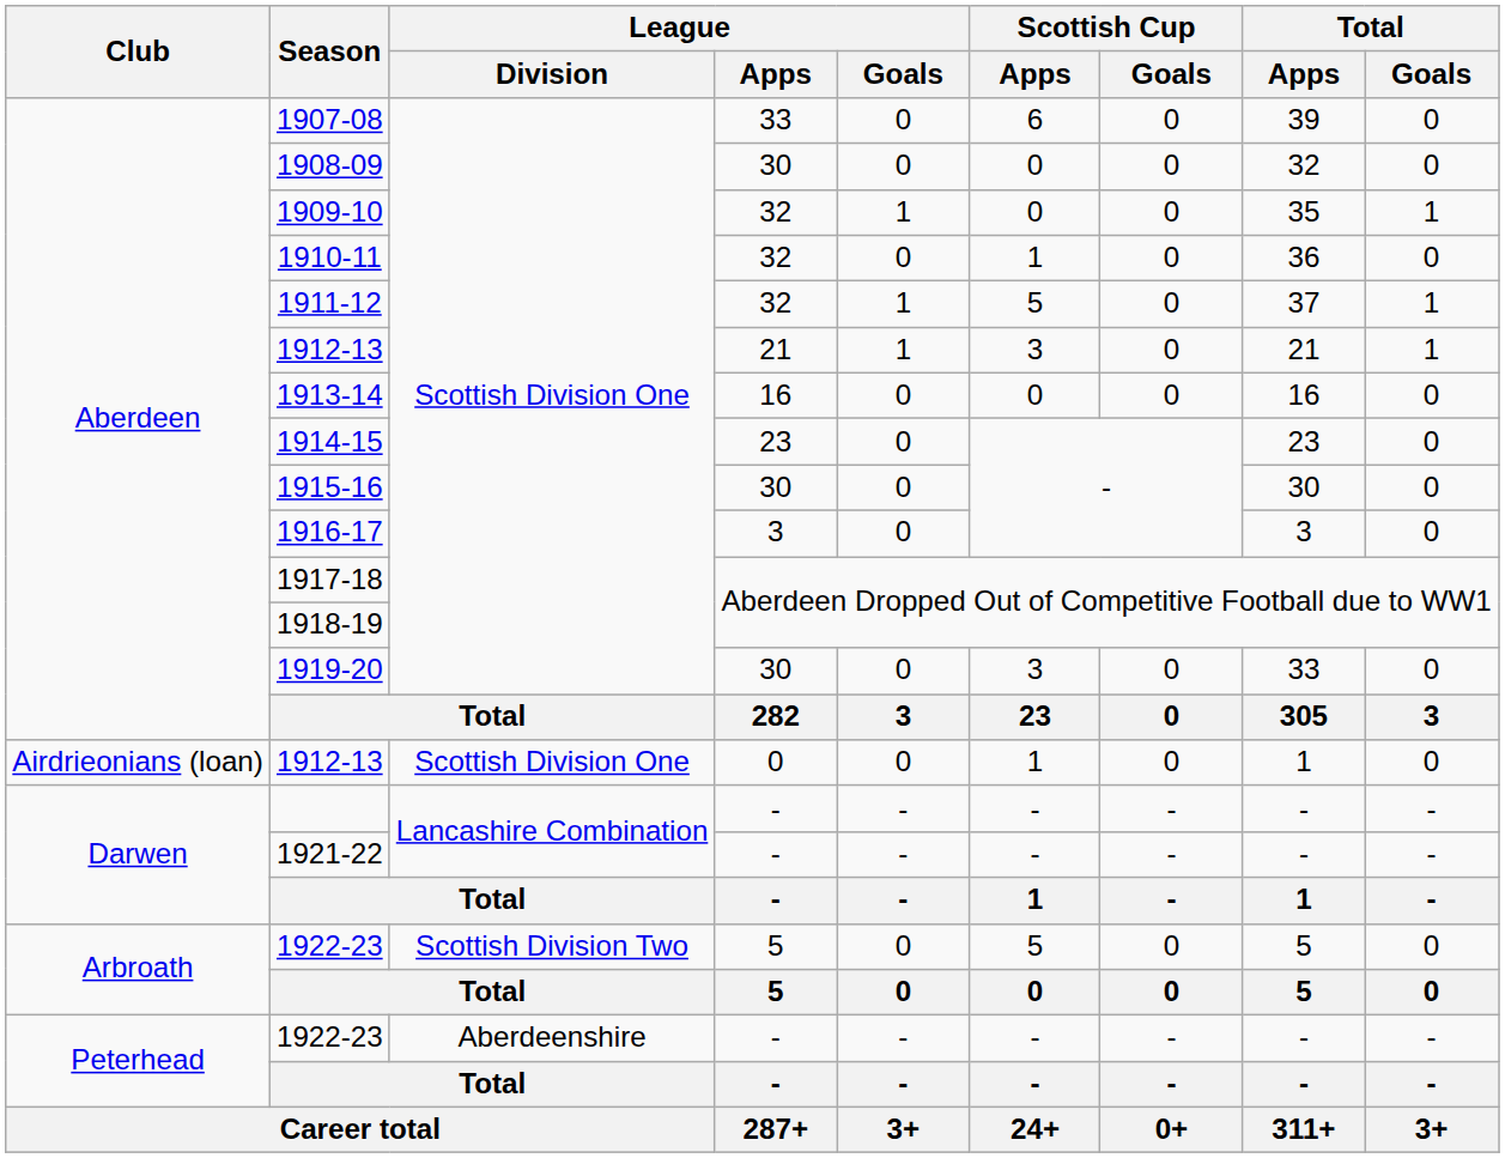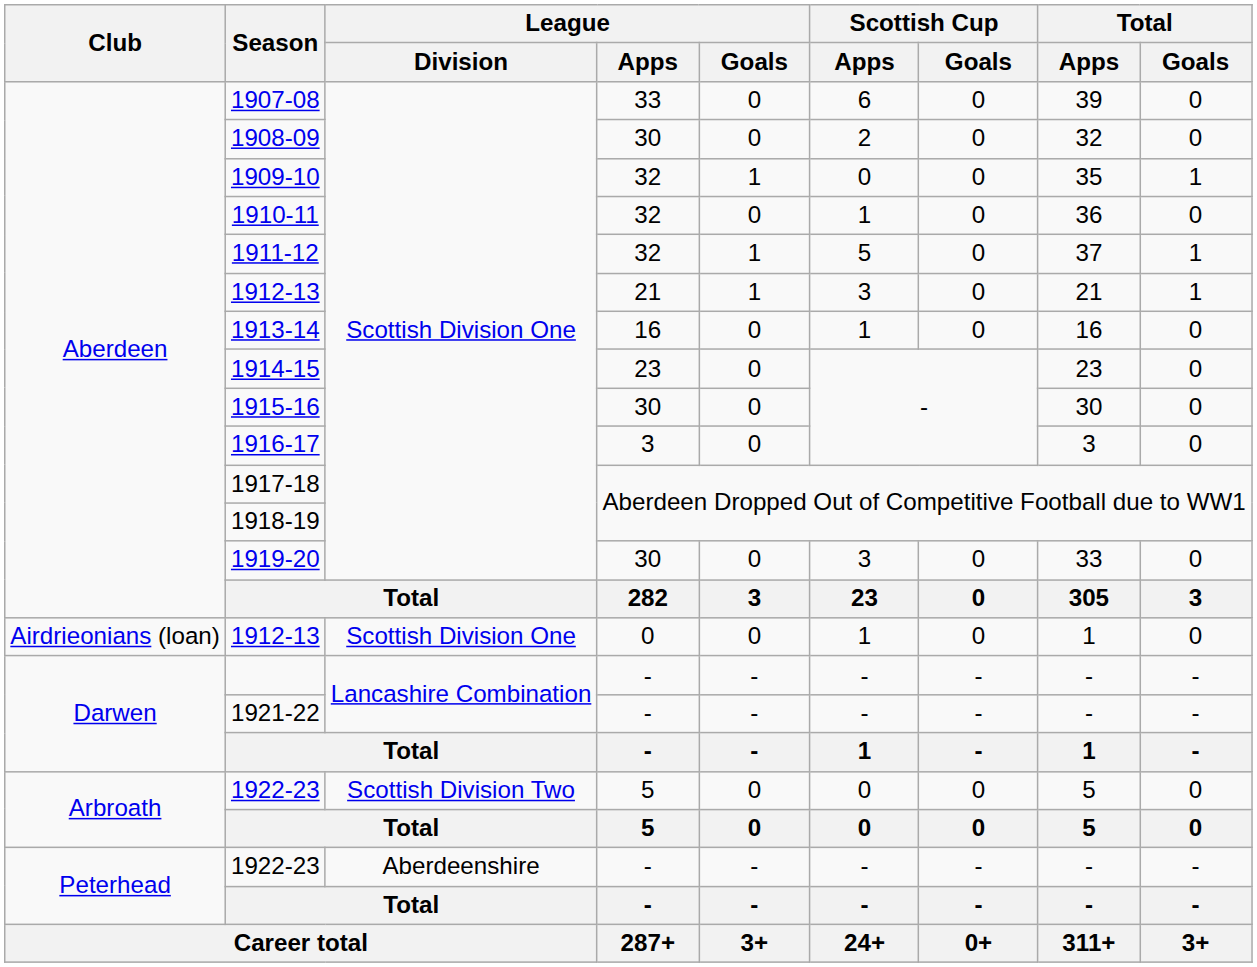 <table class="wikitable" style="text-align:center">
 <tr>
 <th rowspan="2">Club</th>
 <th rowspan="2">Season</th>
 <th colspan="3">League</th>
 <th colspan="2">Scottish Cup</th>
 <th colspan="2">Total</th>
 </tr>
 <tr>
 <th>Division</th>
 <th>Apps</th>
 <th>Goals</th>
 <th>Apps</th>
 <th>Goals</th>
 <th>Apps</th>
 <th>Goals</th>
 </tr>
 <tr>
 <td rowspan="14"><a href='#'>Aberdeen</a></td>
 <td><a href='#'>1907-08</a></td>
 <td rowspan="13"><a href='#'>Scottish Division One</a></td>
 <td>33</td>
 <td>0</td>
 <td>6</td>
 <td>0</td>
 <td>39</td>
 <td>0</td>
 </tr>
 <tr>
 <td><a href='#'>1908-09</a></td>
 <td>30</td>
 <td>0</td>
-<td>0</td>
+<td>2</td>
 <td>0</td>
 <td>32</td>
 <td>0</td>
 </tr>
 <tr>
 <td><a href='#'>1909-10</a></td>
 <td>32</td>
 <td>1</td>
 <td>0</td>
 <td>0</td>
 <td>35</td>
 <td>1</td>
 </tr>
 <tr>
 <td><a href='#'>1910-11</a></td>
 <td>32</td>
 <td>0</td>
 <td>1</td>
 <td>0</td>
 <td>36</td>
 <td>0</td>
 </tr>
 <tr>
 <td><a href='#'>1911-12</a></td>
 <td>32</td>
 <td>1</td>
 <td>5</td>
 <td>0</td>
 <td>37</td>
 <td>1</td>
 </tr>
 <tr>
 <td><a href='#'>1912-13</a></td>
 <td>21</td>
 <td>1</td>
 <td>3</td>
 <td>0</td>
 <td>21</td>
 <td>1</td>
 </tr>
 <tr>
 <td><a href='#'>1913-14</a></td>
 <td>16</td>
 <td>0</td>
-<td>0</td>
+<td>1</td>
 <td>0</td>
 <td>16</td>
 <td>0</td>
 </tr>
 <tr>
 <td><a href='#'>1914-15</a></td>
 <td>23</td>
 <td>0</td>
 <td colspan="2" rowspan="3">-</td>
 <td>23</td>
 <td>0</td>
 </tr>
 <tr>
 <td><a href='#'>1915-16</a></td>
 <td>30</td>
 <td>0</td>
 <td>30</td>
 <td>0</td>
 </tr>
 <tr>
 <td><a href='#'>1916-17</a></td>
 <td>3</td>
 <td>0</td>
 <td>3</td>
 <td>0</td>
 </tr>
 <tr>
 <td>1917-18</td>
 <td colspan="6" rowspan="2">Aberdeen Dropped Out of Competitive Football due to WW1</td>
 </tr>
 <tr>
 <td>1918-19</td>
 </tr>
 <tr>
 <td><a href='#'>1919-20</a></td>
 <td>30</td>
 <td>0</td>
 <td>3</td>
 <td>0</td>
 <td>33</td>
 <td>0</td>
 </tr>
 <tr>
 <th colspan="2">Total</th>
 <th>282</th>
 <th>3</th>
 <th>23</th>
 <th>0</th>
 <th>305</th>
 <th>3</th>
 </tr>
 <tr>
 <td><a href='#'>Airdrieonians</a> (loan)</td>
 <td><a href='#'>1912-13</a></td>
 <td><a href='#'>Scottish Division One</a></td>
 <td>0</td>
 <td>0</td>
 <td>1</td>
 <td>0</td>
 <td>1</td>
 <td>0</td>
 </tr>
 <tr>
 <td rowspan="3"><a href='#'>Darwen</a></td>
 <td></td>
 <td rowspan="2"><a href='#'>Lancashire Combination</a></td>
 <td>-</td>
 <td>-</td>
 <td>-</td>
 <td>-</td>
 <td>-</td>
 <td>-</td>
 </tr>
 <tr>
 <td>1921-22</td>
 <td>-</td>
 <td>-</td>
 <td>-</td>
 <td>-</td>
 <td>-</td>
 <td>-</td>
 </tr>
 <tr>
 <th colspan="2">Total</th>
 <th>-</th>
 <th>-</th>
 <th>1</th>
 <th>-</th>
 <th>1</th>
 <th>-</th>
 </tr>
 <tr>
 <td rowspan="2"><a href='#'>Arbroath</a></td>
 <td><a href='#'>1922-23</a></td>
 <td><a href='#'>Scottish Division Two</a></td>
 <td>5</td>
 <td>0</td>
-<td>5</td>
+<td>0</td>
 <td>0</td>
 <td>5</td>
 <td>0</td>
 </tr>
 <tr>
 <th colspan="2">Total</th>
 <th>5</th>
 <th>0</th>
 <th>0</th>
 <th>0</th>
 <th>5</th>
 <th>0</th>
 </tr>
 <tr>
 <td rowspan="2"><a href='#'>Peterhead</a></td>
 <td>1922-23</td>
 <td>Aberdeenshire</td>
 <td>-</td>
 <td>-</td>
 <td>-</td>
 <td>-</td>
 <td>-</td>
 <td>-</td>
 </tr>
 <tr>
 <th colspan="2">Total</th>
 <th>-</th>
 <th>-</th>
 <th>-</th>
 <th>-</th>
 <th>-</th>
 <th>-</th>
 </tr>
 <tr>
 <th colspan="3">Career total</th>
 <th>287+</th>
 <th>3+</th>
 <th>24+</th>
 <th>0+</th>
 <th>311+</th>
 <th>3+</th>
 </tr>
 </table>
